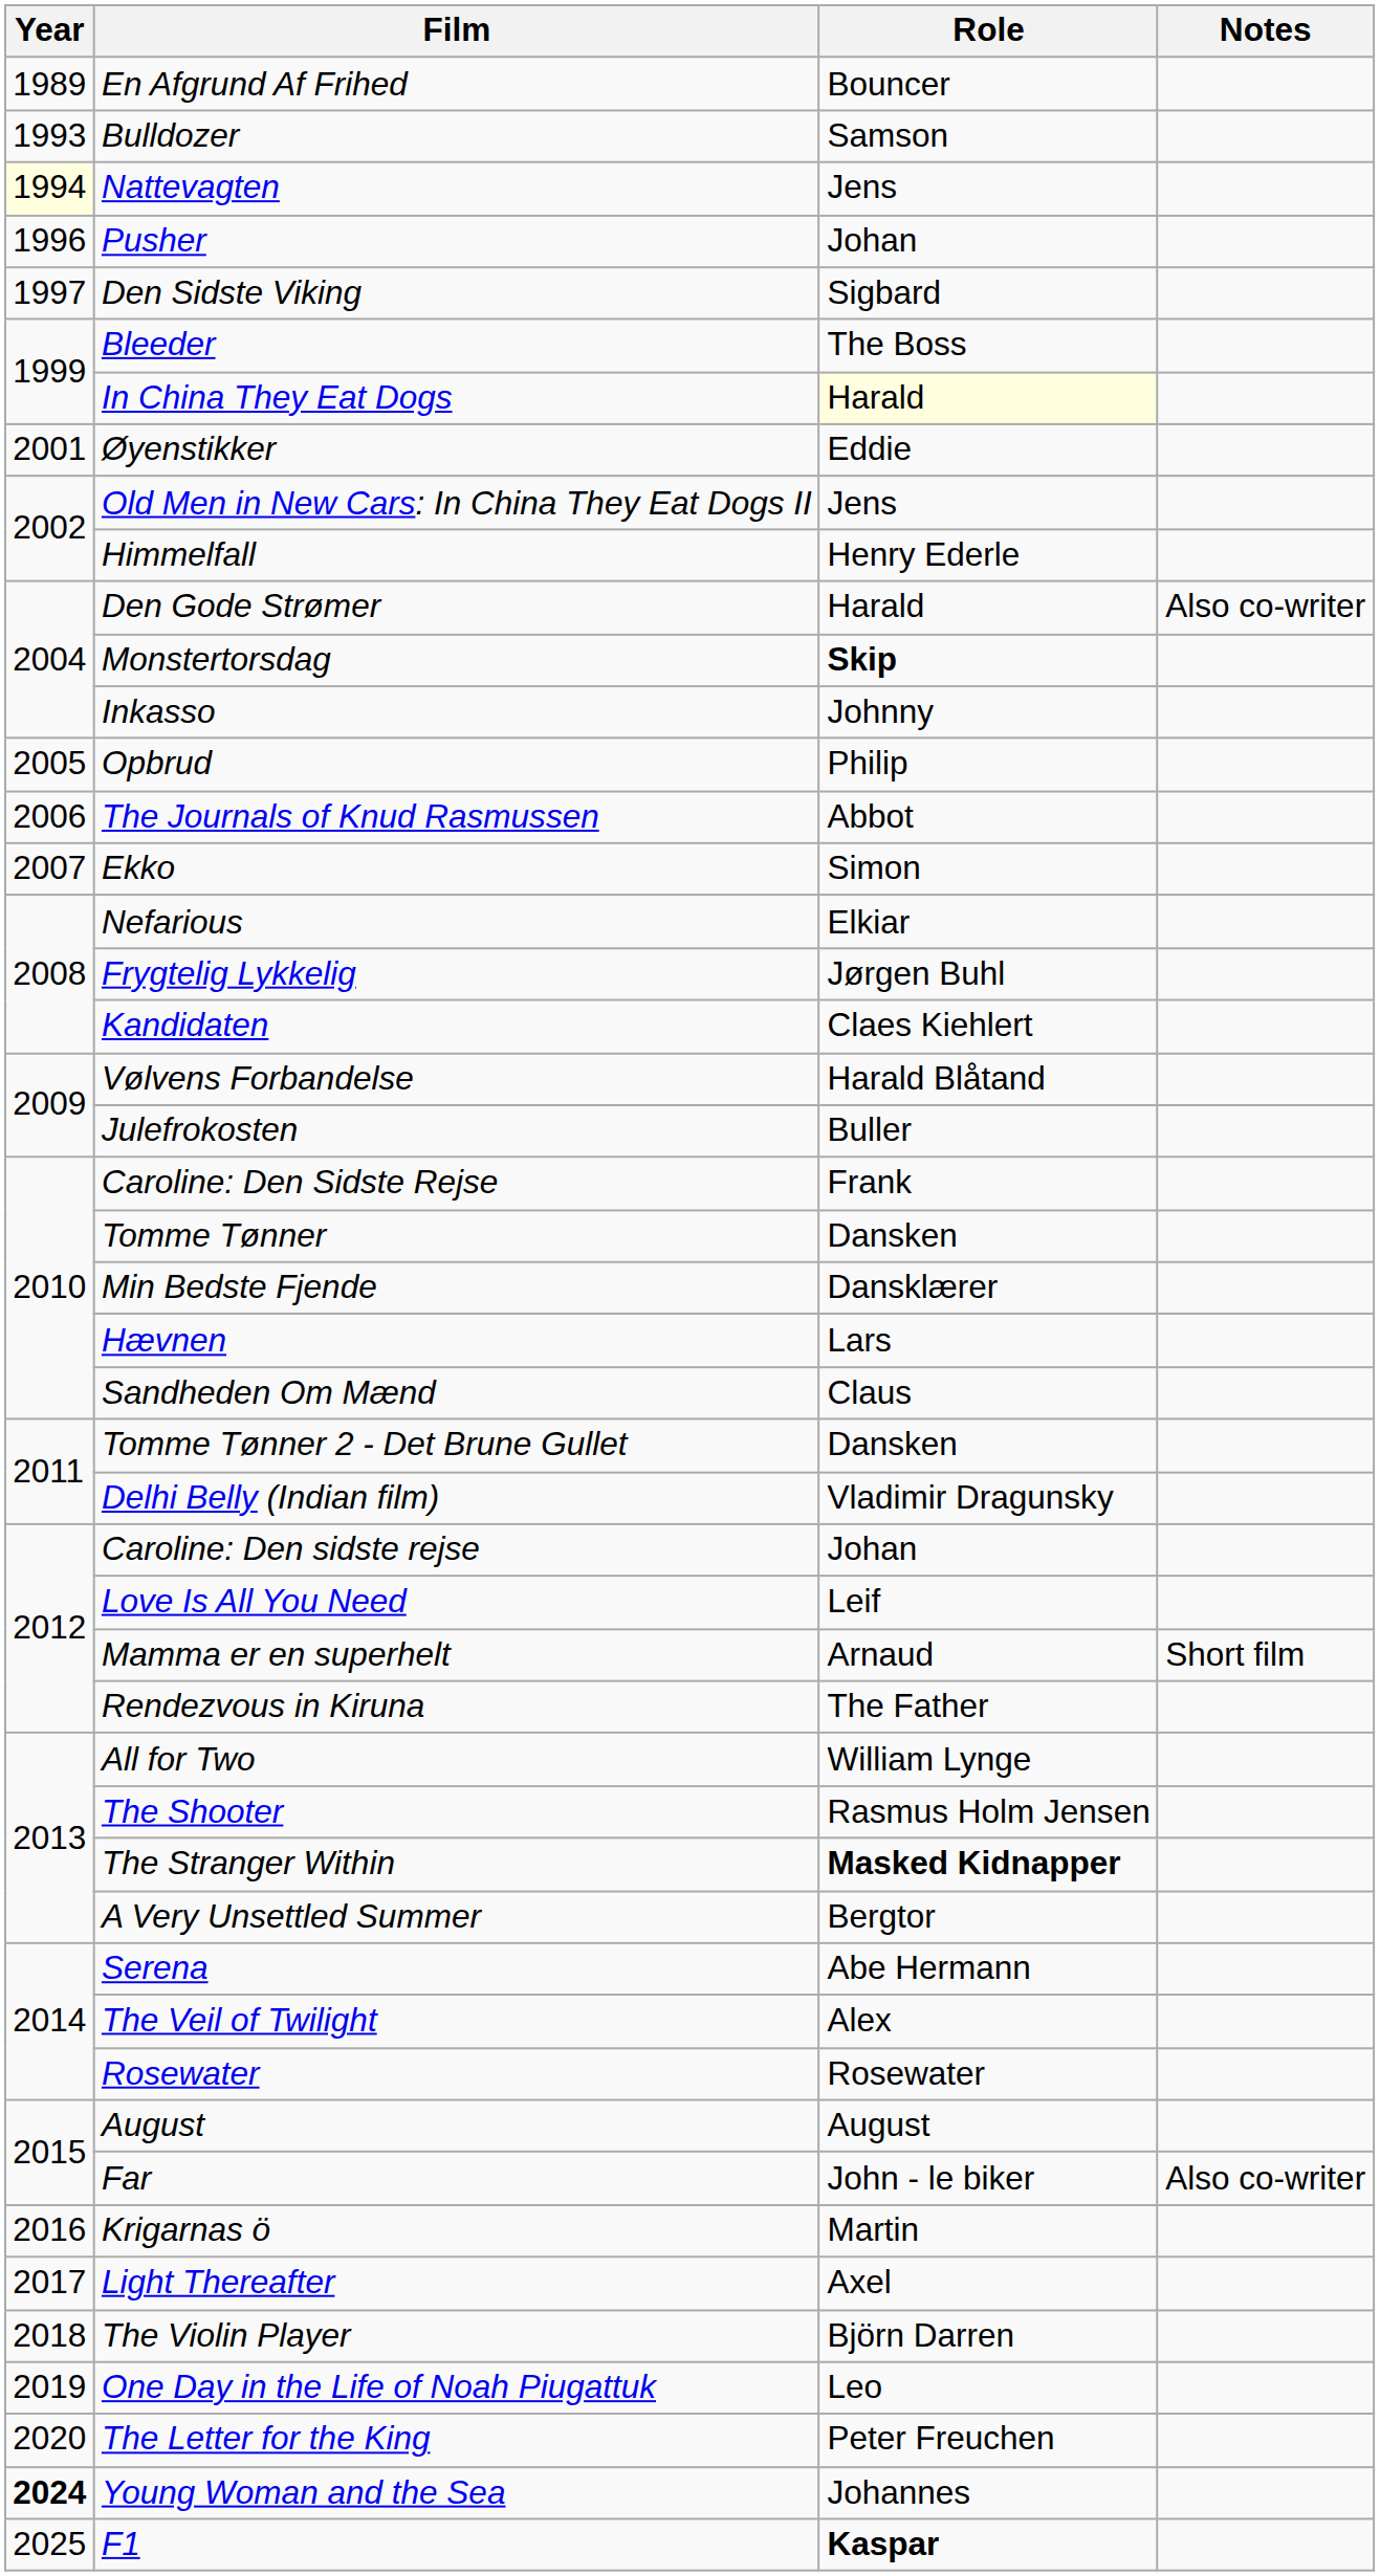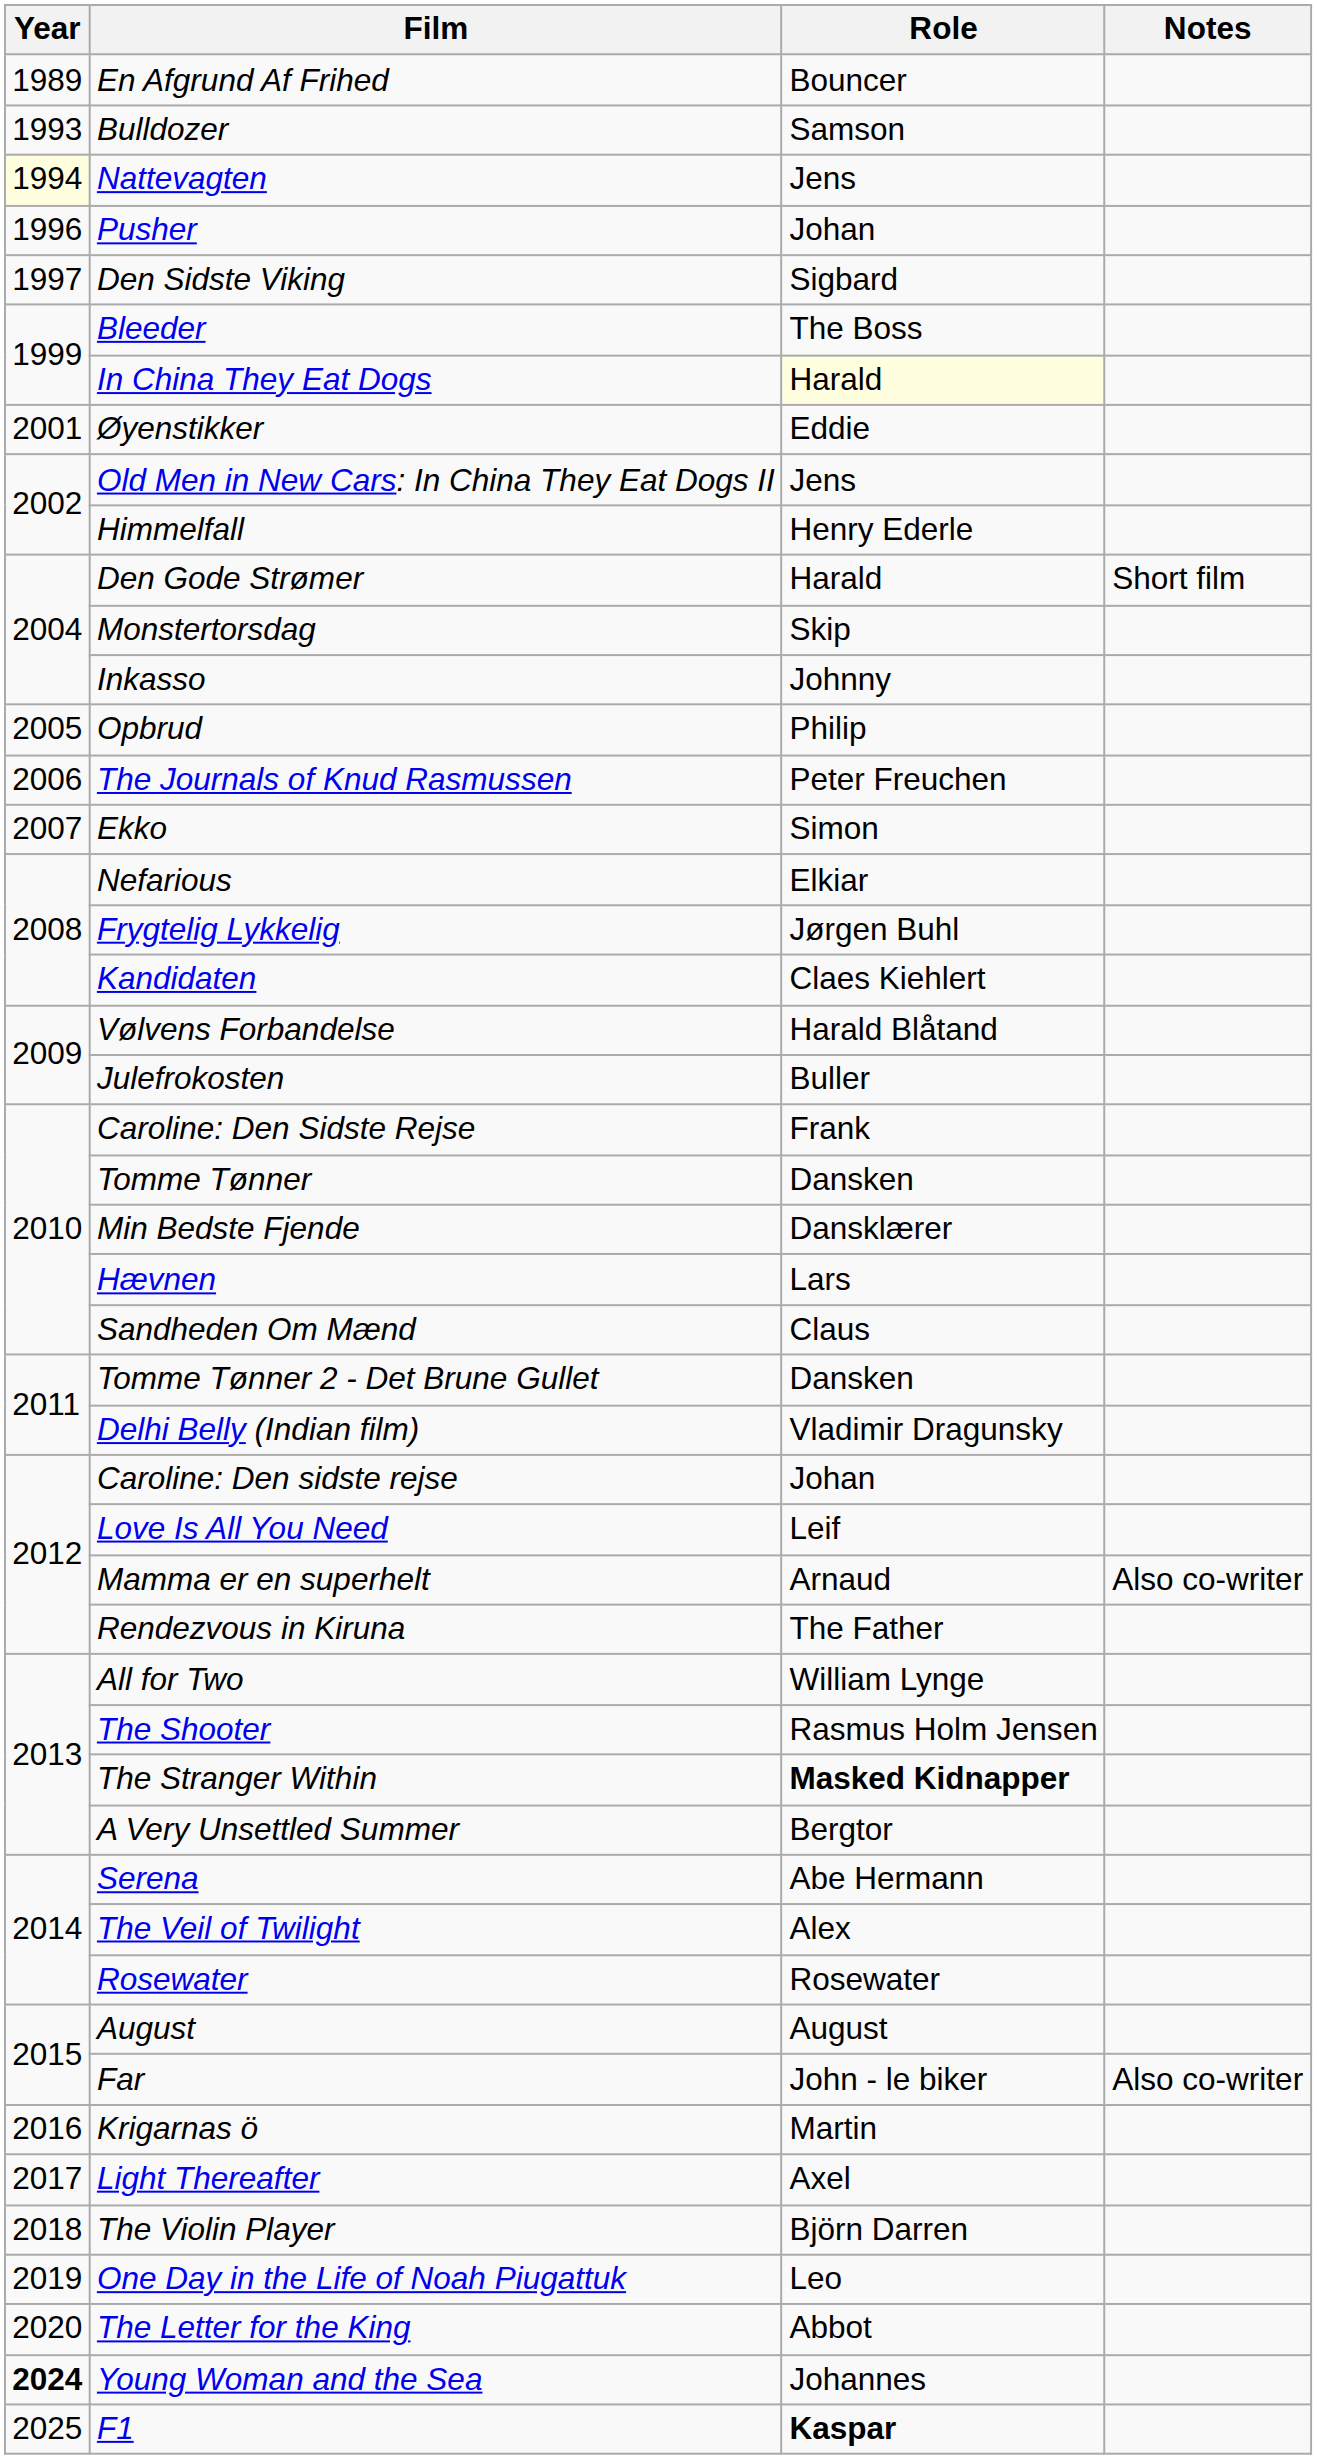 <table class="wikitable">
 <tr>
 <th>Year</th>
 <th>Film</th>
 <th>Role</th>
 <th>Notes</th>
 </tr>
 <tr>
 <td>1989</td>
 <td><em>En Afgrund Af Frihed</em></td>
 <td>Bouncer</td>
 <td></td>
 </tr>
 <tr>
 <td>1993</td>
 <td><em>Bulldozer</em></td>
 <td>Samson</td>
 <td></td>
 </tr>
 <tr>
 <td style="background: lightyellow;">1994</td>
 <td><em><a href='#'>Nattevagten</a></em></td>
 <td>Jens</td>
 <td></td>
 </tr>
 <tr>
 <td>1996</td>
 <td><em><a href='#'>Pusher</a></em></td>
 <td>Johan</td>
 <td></td>
 </tr>
 <tr>
 <td>1997</td>
 <td><em>Den Sidste Viking</em></td>
 <td>Sigbard</td>
 <td></td>
 </tr>
 <tr>
 <td rowspan="2">1999</td>
 <td><em><a href='#'>Bleeder</a></em></td>
 <td>The Boss</td>
 <td></td>
 </tr>
 <tr>
 <td><em><a href='#'>In China They Eat Dogs</a></em></td>
 <td style="background: lightyellow;">Harald</td>
 <td></td>
 </tr>
 <tr>
 <td>2001</td>
 <td><em>Øyenstikker</em></td>
 <td>Eddie</td>
 <td></td>
 </tr>
 <tr>
 <td rowspan="2">2002</td>
 <td><em><a href='#'>Old Men in New Cars</a>: In China They Eat Dogs II</em></td>
 <td>Jens</td>
 <td></td>
 </tr>
 <tr>
 <td><em>Himmelfall</em></td>
 <td>Henry Ederle</td>
 <td></td>
 </tr>
 <tr>
 <td rowspan="3">2004</td>
 <td><em>Den Gode Strømer</em></td>
 <td>Harald</td>
-<td>Also co-writer</td>
+<td>Short film</td>
 </tr>
 <tr>
 <td><em>Monstertorsdag</em></td>
-<td><strong>Skip</strong></td>
+<td>Skip</td>
 <td></td>
 </tr>
 <tr>
 <td><em>Inkasso</em></td>
 <td>Johnny</td>
 <td></td>
 </tr>
 <tr>
 <td>2005</td>
 <td><em>Opbrud</em></td>
 <td>Philip</td>
 <td></td>
 </tr>
 <tr>
 <td>2006</td>
 <td><em><a href='#'>The Journals of Knud Rasmussen</a></em></td>
-<td>Abbot<br></td>
+<td>Peter Freuchen</td>
 <td></td>
 </tr>
 <tr>
 <td>2007</td>
 <td><em>Ekko</em></td>
 <td>Simon</td>
 <td></td>
 </tr>
 <tr>
 <td rowspan="3">2008</td>
 <td><em>Nefarious</em></td>
 <td>Elkiar</td>
 <td></td>
 </tr>
 <tr>
 <td><em><a href='#'>Frygtelig Lykkelig</a></em></td>
 <td>Jørgen Buhl</td>
 <td></td>
 </tr>
 <tr>
 <td><em><a href='#'>Kandidaten</a></em></td>
 <td>Claes Kiehlert</td>
 <td></td>
 </tr>
 <tr>
 <td rowspan="2">2009</td>
 <td><em>Vølvens Forbandelse</em></td>
 <td>Harald Blåtand</td>
 <td></td>
 </tr>
 <tr>
 <td><em>Julefrokosten</em></td>
 <td>Buller</td>
 <td></td>
 </tr>
 <tr>
 <td rowspan="5">2010</td>
 <td><em>Caroline: Den Sidste Rejse</em></td>
 <td>Frank</td>
 <td></td>
 </tr>
 <tr>
 <td><em>Tomme Tønner</em></td>
 <td>Dansken</td>
 <td></td>
 </tr>
 <tr>
 <td><em>Min Bedste Fjende</em></td>
 <td>Dansklærer</td>
 <td></td>
 </tr>
 <tr>
 <td><em><a href='#'>Hævnen</a></em></td>
 <td>Lars</td>
 <td></td>
 </tr>
 <tr>
 <td><em>Sandheden Om Mænd</em></td>
 <td>Claus</td>
 <td></td>
 </tr>
 <tr>
 <td rowspan="2">2011</td>
 <td><em>Tomme Tønner 2 - Det Brune Gullet</em></td>
 <td>Dansken</td>
 <td></td>
 </tr>
 <tr>
 <td><em><a href='#'>Delhi Belly</a> (Indian film)</em></td>
 <td>Vladimir Dragunsky</td>
 <td></td>
 </tr>
 <tr>
 <td rowspan="4">2012</td>
 <td><em>Caroline: Den sidste rejse</em></td>
 <td>Johan</td>
 <td></td>
 </tr>
 <tr>
 <td><em><a href='#'>Love Is All You Need</a></em></td>
 <td>Leif</td>
 <td></td>
 </tr>
 <tr>
 <td><em>Mamma er en superhelt</em></td>
 <td>Arnaud</td>
-<td>Short film</td>
+<td>Also co-writer</td>
 </tr>
 <tr>
 <td><em>Rendezvous in Kiruna</em></td>
 <td>The Father</td>
 <td></td>
 </tr>
 <tr>
 <td rowspan="4">2013</td>
 <td><em>All for Two</em></td>
 <td>William Lynge</td>
 <td></td>
 </tr>
 <tr>
 <td><em><a href='#'>The Shooter</a></em></td>
 <td>Rasmus Holm Jensen</td>
 <td></td>
 </tr>
 <tr>
 <td><em>The Stranger Within</em></td>
 <td><strong>Masked Kidnapper</strong></td>
 <td></td>
 </tr>
 <tr>
 <td><em>A Very Unsettled Summer</em></td>
 <td>Bergtor</td>
 <td></td>
 </tr>
 <tr>
 <td rowspan="3">2014</td>
 <td><em><a href='#'>Serena</a></em></td>
 <td>Abe Hermann</td>
 <td></td>
 </tr>
 <tr>
 <td><em><a href='#'>The Veil of Twilight</a></em></td>
 <td>Alex</td>
 <td></td>
 </tr>
 <tr>
 <td><em><a href='#'>Rosewater</a></em></td>
 <td>Rosewater</td>
 <td></td>
 </tr>
 <tr>
 <td rowspan="2">2015</td>
 <td><em>August</em></td>
 <td>August</td>
 <td></td>
 </tr>
 <tr>
 <td><em>Far</em></td>
 <td>John - le biker</td>
 <td>Also co-writer</td>
 </tr>
 <tr>
 <td>2016</td>
 <td><em>Krigarnas ö</em></td>
 <td>Martin</td>
 <td></td>
 </tr>
 <tr>
 <td>2017</td>
 <td><em><a href='#'>Light Thereafter</a></em></td>
 <td>Axel</td>
 <td></td>
 </tr>
 <tr>
 <td>2018</td>
 <td><em>The Violin Player</em></td>
 <td>Björn Darren</td>
 <td></td>
 </tr>
 <tr>
 <td>2019</td>
 <td><em><a href='#'>One Day in the Life of Noah Piugattuk</a></em></td>
 <td>Leo</td>
 <td></td>
 </tr>
 <tr>
 <td>2020</td>
 <td><em><a href='#'>The Letter for the King</a></em></td>
-<td>Peter Freuchen</td>
+<td>Abbot<br></td>
 <td></td>
 </tr>
 <tr>
 <td><strong>2024</strong></td>
 <td><em><a href='#'>Young Woman and the Sea</a></em></td>
 <td>Johannes</td>
 <td></td>
 </tr>
 <tr>
 <td>2025</td>
 <td><em><a href='#'>F1</a></em></td>
 <td><strong>Kaspar</strong></td>
 <td></td>
 </tr>
 </table>
